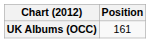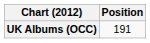 <table class="wikitable plainrowheaders" style="text-align:center">
 <tr>
 <th scope="col">Chart (2012)</th>
 <th scope="col">Position</th>
 </tr>
 <tr>
 <th scope="row">UK Albums (OCC)</th>
-<td>161</td>
+<td>191</td>
 </tr>
 </table>
